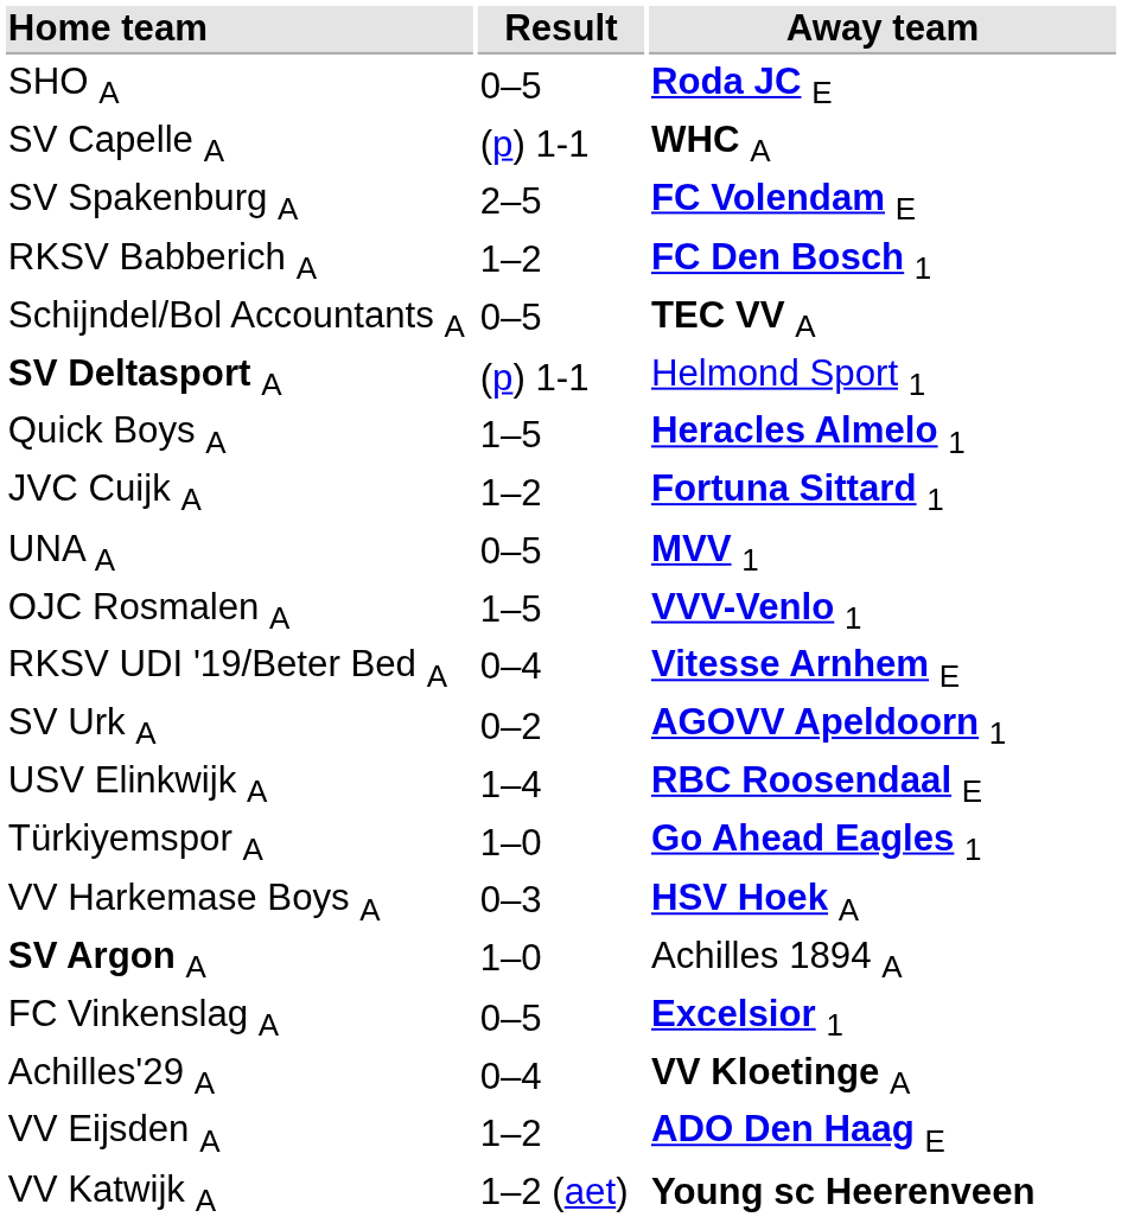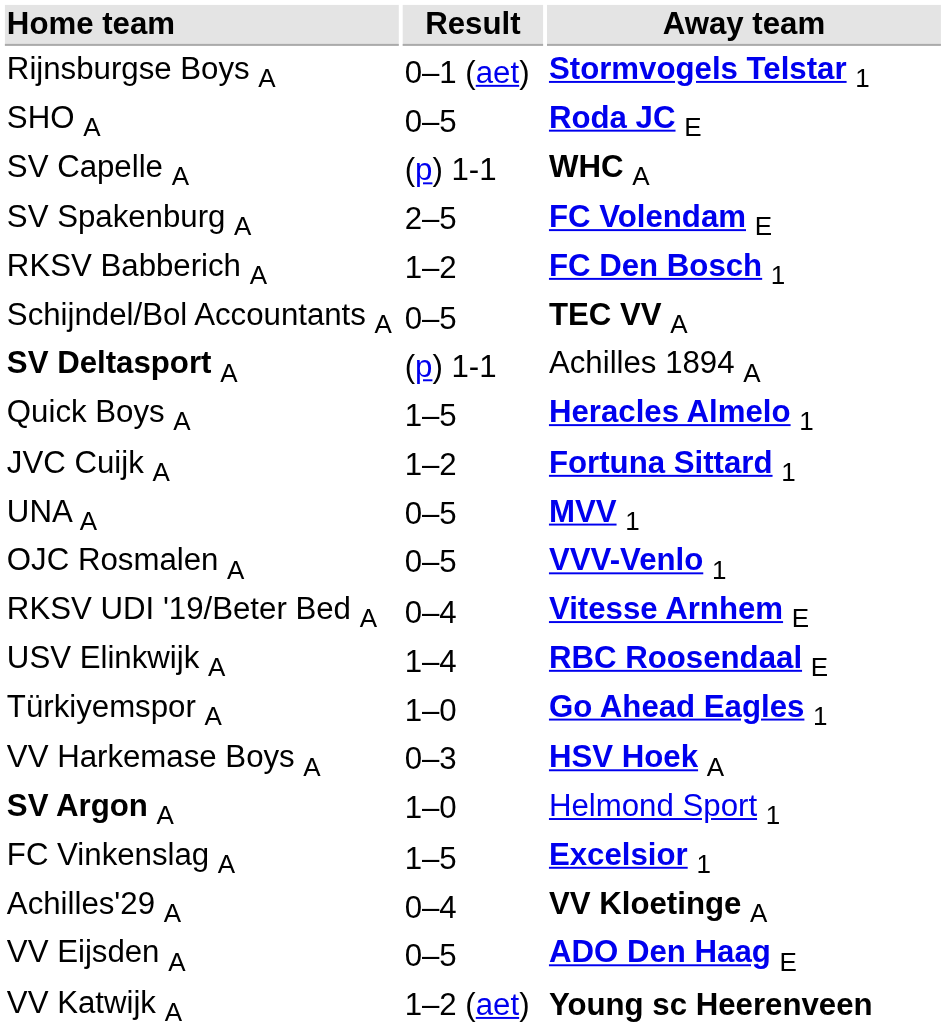 <table>
 <tr bgcolor="#E4E4E4">
 <th style="border-bottom:1px solid #AAAAAA" width="200" align="left">Home team</th>
 <th style="border-bottom:1px solid #AAAAAA" width="70" align="center">Result</th>
 <th style="border-bottom:1px solid #AAAAAA" width="200">Away team</th>
+</tr>
+<tr>
+<td>Rijnsburgse Boys <sub>A</sub></td>
+<td>0–1 (<a href='#'>aet</a>)</td>
+<td><strong><a href='#'>Stormvogels Telstar</a></strong> <sub>1</sub></td>
 </tr>
 <tr>
 <td>SHO <sub>A</sub></td>
 <td>0–5</td>
 <td><strong><a href='#'>Roda JC</a></strong> <sub>E</sub></td>
 </tr>
 <tr>
 <td>SV Capelle <sub>A</sub></td>
 <td>(<a href='#'>p</a>) 1-1</td>
 <td><strong>WHC</strong> <sub>A</sub></td>
 </tr>
 <tr>
 <td>SV Spakenburg <sub>A</sub></td>
 <td>2–5</td>
 <td><strong><a href='#'>FC Volendam</a></strong> <sub>E</sub></td>
 </tr>
 <tr>
 <td>RKSV Babberich <sub>A</sub></td>
 <td>1–2</td>
 <td><strong><a href='#'>FC Den Bosch</a></strong> <sub>1</sub></td>
 </tr>
 <tr>
 <td>Schijndel/Bol Accountants <sub>A</sub></td>
 <td>0–5</td>
 <td><strong>TEC VV</strong> <sub>A</sub></td>
 </tr>
 <tr>
 <td><strong>SV Deltasport</strong> <sub>A</sub></td>
 <td>(<a href='#'>p</a>) 1-1</td>
-<td><a href='#'>Helmond Sport</a> <sub>1</sub></td>
+<td>Achilles 1894 <sub>A</sub></td>
 </tr>
 <tr>
 <td>Quick Boys <sub>A</sub></td>
 <td>1–5</td>
 <td><strong><a href='#'>Heracles Almelo</a></strong> <sub>1</sub></td>
 </tr>
 <tr>
 <td>JVC Cuijk <sub>A</sub></td>
 <td>1–2</td>
 <td><strong><a href='#'>Fortuna Sittard</a></strong> <sub>1</sub></td>
 </tr>
 <tr>
 <td>UNA <sub>A</sub></td>
 <td>0–5</td>
 <td><strong><a href='#'>MVV</a></strong> <sub>1</sub></td>
 </tr>
 <tr>
 <td>OJC Rosmalen <sub>A</sub></td>
-<td>1–5</td>
+<td>0–5</td>
 <td><strong><a href='#'>VVV-Venlo</a></strong> <sub>1</sub></td>
 </tr>
 <tr>
 <td>RKSV UDI '19/Beter Bed <sub>A</sub></td>
 <td>0–4</td>
 <td><strong><a href='#'>Vitesse Arnhem</a></strong> <sub>E</sub></td>
-</tr>
-<tr>
-<td>SV Urk <sub>A</sub></td>
-<td>0–2</td>
-<td><strong><a href='#'>AGOVV Apeldoorn</a></strong> <sub>1</sub></td>
 </tr>
 <tr>
 <td>USV Elinkwijk <sub>A</sub></td>
 <td>1–4</td>
 <td><strong><a href='#'>RBC Roosendaal</a></strong> <sub>E</sub></td>
 </tr>
 <tr>
 <td>Türkiyemspor <sub>A</sub></td>
 <td>1–0</td>
 <td><strong><a href='#'>Go Ahead Eagles</a></strong> <sub>1</sub></td>
 </tr>
 <tr>
 <td>VV Harkemase Boys <sub>A</sub></td>
 <td>0–3</td>
 <td><strong><a href='#'>HSV Hoek</a></strong> <sub>A</sub></td>
 </tr>
 <tr>
 <td><strong>SV Argon</strong> <sub>A</sub></td>
 <td>1–0</td>
-<td>Achilles 1894 <sub>A</sub></td>
+<td><a href='#'>Helmond Sport</a> <sub>1</sub></td>
 </tr>
 <tr>
 <td>FC Vinkenslag <sub>A</sub></td>
-<td>0–5</td>
+<td>1–5</td>
 <td><strong><a href='#'>Excelsior</a></strong> <sub>1</sub></td>
 </tr>
 <tr>
 <td>Achilles'29 <sub>A</sub></td>
 <td>0–4</td>
 <td><strong>VV Kloetinge</strong> <sub>A</sub></td>
 </tr>
 <tr>
 <td>VV Eijsden <sub>A</sub></td>
-<td>1–2</td>
+<td>0–5</td>
 <td><strong><a href='#'>ADO Den Haag</a></strong> <sub>E</sub></td>
 </tr>
 <tr>
 <td>VV Katwijk <sub>A</sub></td>
 <td>1–2 (<a href='#'>aet</a>)</td>
 <td><strong>Young sc Heerenveen</strong></td>
 </tr>
 </table>
